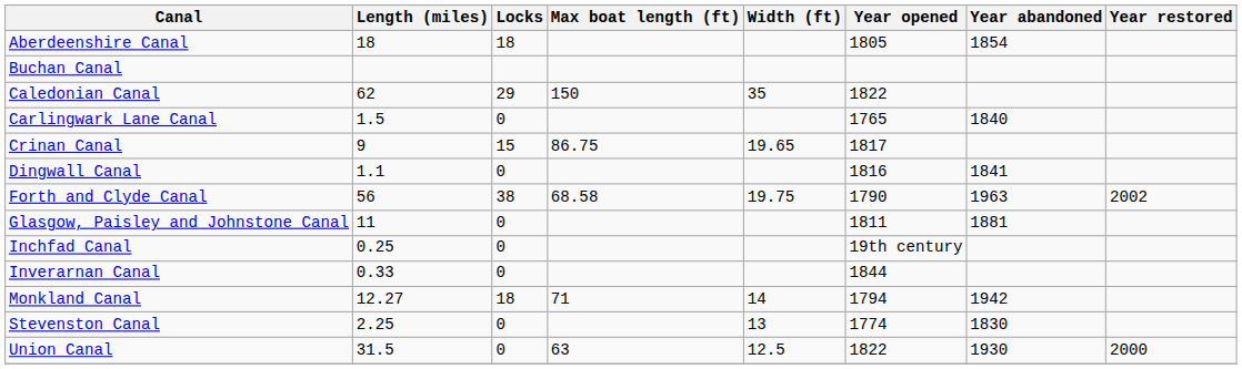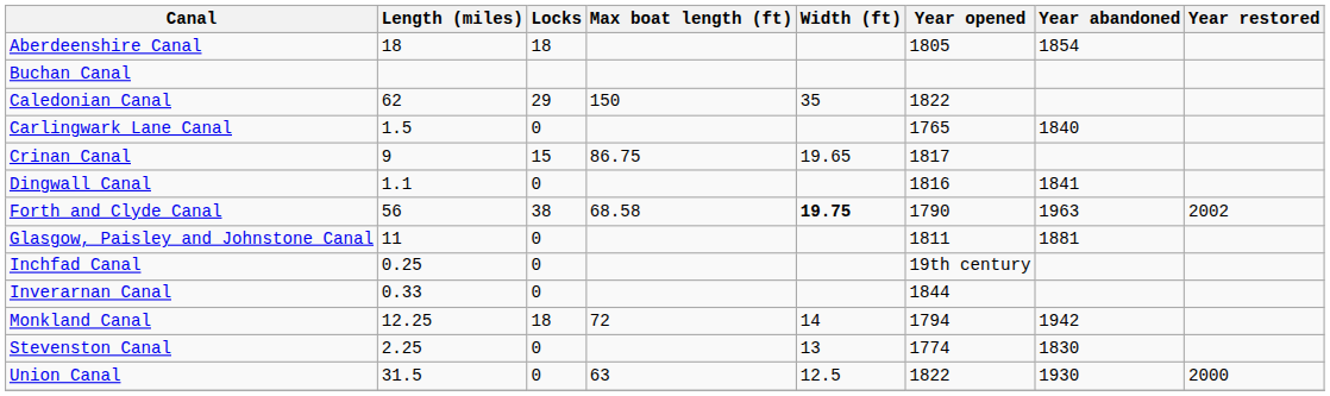 <table class="wikitable sortable">
 <tr>
 <th>Canal</th>
 <th>Length (miles)</th>
 <th>Locks</th>
 <th>Max boat length (ft)</th>
 <th>Width (ft)</th>
 <th>Year opened</th>
 <th>Year abandoned</th>
 <th>Year restored</th>
 </tr>
 <tr>
 <td><a href='#'>Aberdeenshire Canal</a></td>
 <td>18</td>
 <td>18</td>
 <td></td>
 <td></td>
 <td>1805</td>
 <td>1854</td>
 <td></td>
 </tr>
 <tr>
 <td><a href='#'>Buchan Canal</a></td>
 <td></td>
 <td></td>
 <td></td>
 <td></td>
 <td></td>
 <td></td>
 </tr>
 <tr>
 <td><a href='#'>Caledonian Canal</a></td>
 <td>62</td>
 <td>29</td>
 <td>150</td>
 <td>35</td>
 <td>1822</td>
 <td></td>
 <td></td>
 </tr>
 <tr>
 <td><a href='#'>Carlingwark Lane Canal</a></td>
 <td>1.5</td>
 <td>0</td>
 <td></td>
 <td></td>
 <td>1765</td>
 <td>1840</td>
 <td></td>
 </tr>
 <tr>
 <td><a href='#'>Crinan Canal</a></td>
 <td>9</td>
 <td>15</td>
 <td>86.75</td>
 <td>19.65</td>
 <td>1817</td>
 <td></td>
 <td></td>
 </tr>
 <tr>
 <td><a href='#'>Dingwall Canal</a></td>
 <td>1.1</td>
 <td>0</td>
 <td></td>
 <td></td>
 <td>1816</td>
 <td>1841</td>
 <td></td>
 </tr>
 <tr>
 <td><a href='#'>Forth and Clyde Canal</a></td>
 <td>56</td>
 <td>38</td>
 <td>68.58</td>
-<td>19.75</td>
+<td><strong>19.75</strong></td>
 <td>1790</td>
 <td>1963</td>
 <td>2002</td>
 </tr>
 <tr>
 <td><a href='#'>Glasgow, Paisley and Johnstone Canal</a></td>
 <td>11</td>
 <td>0</td>
 <td></td>
 <td></td>
 <td>1811</td>
 <td>1881</td>
 <td></td>
 </tr>
 <tr>
 <td><a href='#'>Inchfad Canal</a></td>
 <td>0.25</td>
 <td>0</td>
 <td></td>
 <td></td>
 <td>19th century</td>
 <td></td>
 <td></td>
 </tr>
 <tr>
 <td><a href='#'>Inverarnan Canal</a></td>
 <td>0.33</td>
 <td>0</td>
 <td></td>
 <td></td>
 <td>1844</td>
 <td></td>
 <td></td>
 </tr>
 <tr>
 <td><a href='#'>Monkland Canal</a></td>
-<td>12.27</td>
+<td>12.25</td>
 <td>18</td>
-<td>71</td>
+<td>72</td>
 <td>14</td>
 <td>1794</td>
 <td>1942</td>
 <td></td>
 </tr>
 <tr>
 <td><a href='#'>Stevenston Canal</a></td>
 <td>2.25</td>
 <td>0</td>
 <td></td>
 <td>13</td>
 <td>1774</td>
 <td>1830</td>
 <td></td>
 </tr>
 <tr>
 <td><a href='#'>Union Canal</a></td>
 <td>31.5</td>
 <td>0</td>
 <td>63</td>
 <td>12.5</td>
 <td>1822</td>
 <td>1930</td>
 <td>2000</td>
 </tr>
 <tr>
 </tr>
 </table>
